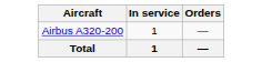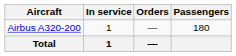 <table class="wikitable" style="margin:1em auto; border-collapse:collapse;text-align:center">
 <tr>
 <th style="width:120px">Aircraft</th>
 <th>In service</th>
 <th>Orders</th>
+<th>Passengers</th>
 </tr>
 <tr>
 <td><a href='#'>Airbus A320-200</a></td>
 <td>1</td>
 <td>—</td>
+<td>180</td>
 </tr>
 <tr>
 <th>Total</th>
 <th>1</th>
 <th>—</th>
+<th></th>
 </tr>
 </table>
